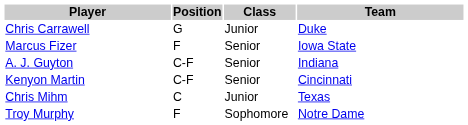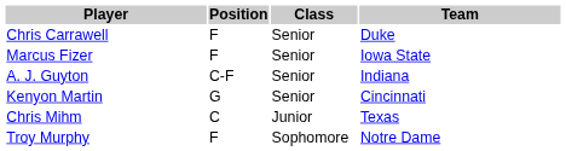 <table style="width:600px" "border:'1' 'solid' 'gray'">
 <tr>
 <th style="background:#CCCCCC;width:40%">Player</th>
 <th style="background:#CCCCCC;width:4%">Position</th>
 <th style="background:#CCCCCC;width:16%">Class</th>
 <th style="background:#CCCCCC;width:40%">Team</th>
 </tr>
 <tr>
 <td><a href='#'>Chris Carrawell</a></td>
-<td>G</td>
-<td>Junior</td>
+<td>F</td>
+<td>Senior</td>
 <td><a href='#'>Duke</a></td>
 </tr>
 <tr>
 <td><a href='#'>Marcus Fizer</a></td>
 <td>F</td>
 <td>Senior</td>
 <td><a href='#'>Iowa State</a></td>
 </tr>
 <tr>
 <td><a href='#'>A. J. Guyton</a></td>
 <td>C-F</td>
 <td>Senior</td>
 <td><a href='#'>Indiana</a></td>
 </tr>
 <tr>
 <td><a href='#'>Kenyon Martin</a></td>
-<td>C-F</td>
+<td>G</td>
 <td>Senior</td>
 <td><a href='#'>Cincinnati</a></td>
 </tr>
 <tr>
 <td><a href='#'>Chris Mihm</a></td>
 <td>C</td>
 <td>Junior</td>
 <td><a href='#'>Texas</a></td>
 </tr>
 <tr>
 <td><a href='#'>Troy Murphy</a></td>
 <td>F</td>
 <td>Sophomore</td>
 <td><a href='#'>Notre Dame</a></td>
 </tr>
 </table>
